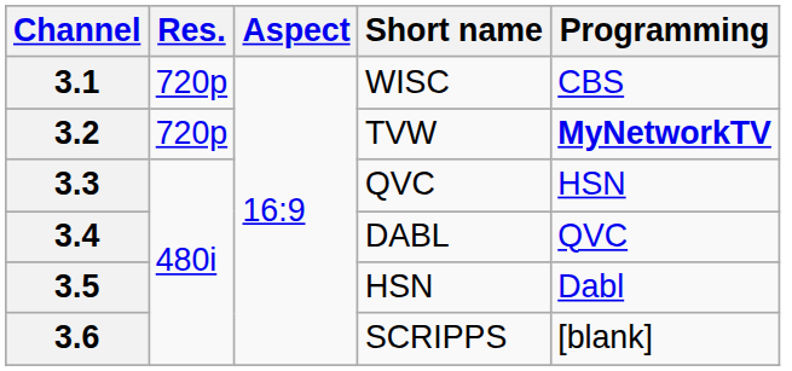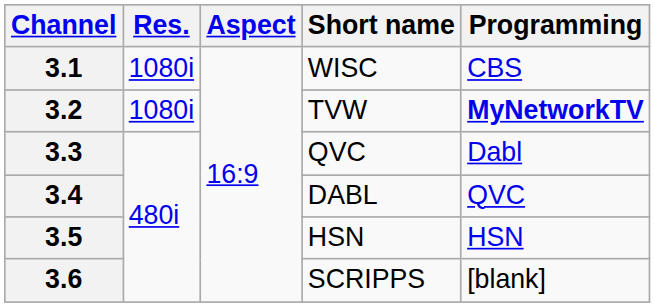 <table class="wikitable">
 <tr>
 <th scope = "col"><a href='#'>Channel</a></th>
 <th scope = "col"><a href='#'>Res.</a></th>
 <th scope = "col"><a href='#'>Aspect</a></th>
 <th scope = "col">Short name</th>
 <th scope = "col">Programming</th>
 </tr>
 <tr>
 <th scope = "row">3.1</th>
-<td><a href='#'>720p</a></td>
+<td><a href='#'>1080i</a></td>
 <td rowspan="6"><a href='#'>16:9</a></td>
 <td>WISC</td>
 <td><a href='#'>CBS</a></td>
 </tr>
 <tr>
 <th scope = "row">3.2</th>
-<td><a href='#'>720p</a></td>
+<td><a href='#'>1080i</a></td>
 <td>TVW</td>
 <td><strong><a href='#'>MyNetworkTV</a></strong></td>
 </tr>
 <tr>
 <th scope = "row">3.3</th>
 <td rowspan=4><a href='#'>480i</a></td>
 <td>QVC</td>
-<td><a href='#'>HSN</a></td>
+<td><a href='#'>Dabl</a></td>
 </tr>
 <tr>
 <th scope = "row">3.4</th>
 <td>DABL</td>
 <td><a href='#'>QVC</a></td>
 </tr>
 <tr>
 <th scope = "row">3.5</th>
 <td>HSN</td>
-<td><a href='#'>Dabl</a></td>
+<td><a href='#'>HSN</a></td>
 </tr>
 <tr>
 <th scope = "row">3.6</th>
 <td>SCRIPPS</td>
 <td>[blank]</td>
 </tr>
 </table>
